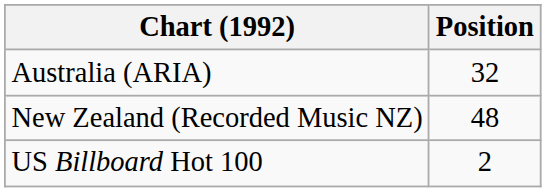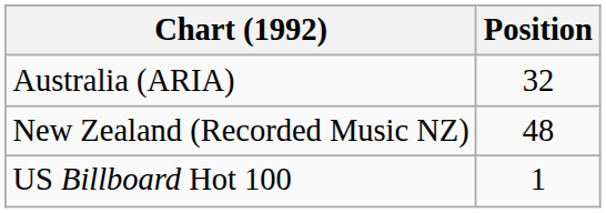 <table class="wikitable sortable">
 <tr>
 <th>Chart (1992)</th>
 <th>Position</th>
 </tr>
 <tr>
 <td>Australia (ARIA)</td>
 <td align="center">32</td>
 </tr>
 <tr>
 <td>New Zealand (Recorded Music NZ)</td>
 <td align="center">48</td>
 </tr>
 <tr>
 <td>US <em>Billboard</em> Hot 100</td>
-<td align="center">2</td>
+<td align="center">1</td>
 </tr>
 </table>
